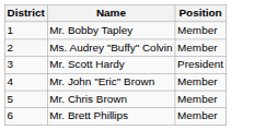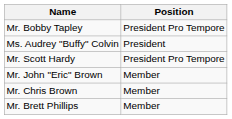 <table class="wikitable">
 <tr>
-<th>District</th>
 <th>Name</th>
 <th>Position</th>
 </tr>
 <tr>
-<td>1</td>
 <td>Mr. Bobby Tapley</td>
-<td>Member</td>
+<td>President Pro Tempore</td>
 </tr>
 <tr>
-<td>2</td>
 <td>Ms. Audrey "Buffy" Colvin</td>
-<td>Member</td>
-</tr>
-<tr>
-<td>3</td>
-<td>Mr. Scott Hardy</td>
 <td>President</td>
 </tr>
 <tr>
-<td>4</td>
+<td>Mr. Scott Hardy</td>
+<td>President Pro Tempore</td>
+</tr>
+<tr>
 <td>Mr. John "Eric" Brown</td>
 <td>Member</td>
 </tr>
 <tr>
-<td>5</td>
 <td>Mr. Chris Brown</td>
 <td>Member</td>
 </tr>
 <tr>
-<td>6</td>
 <td>Mr. Brett Phillips</td>
 <td>Member</td>
 </tr>
 </table>
